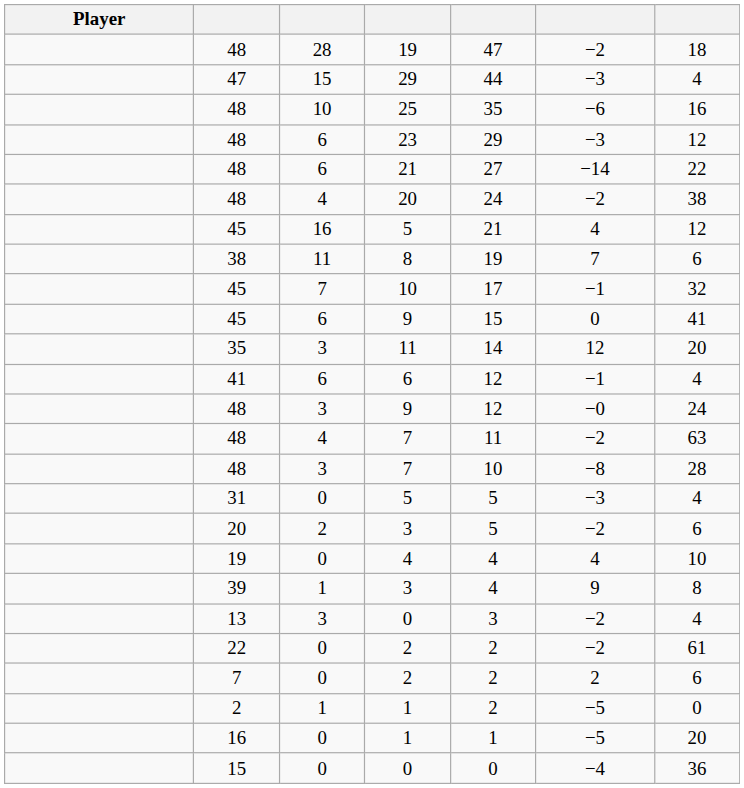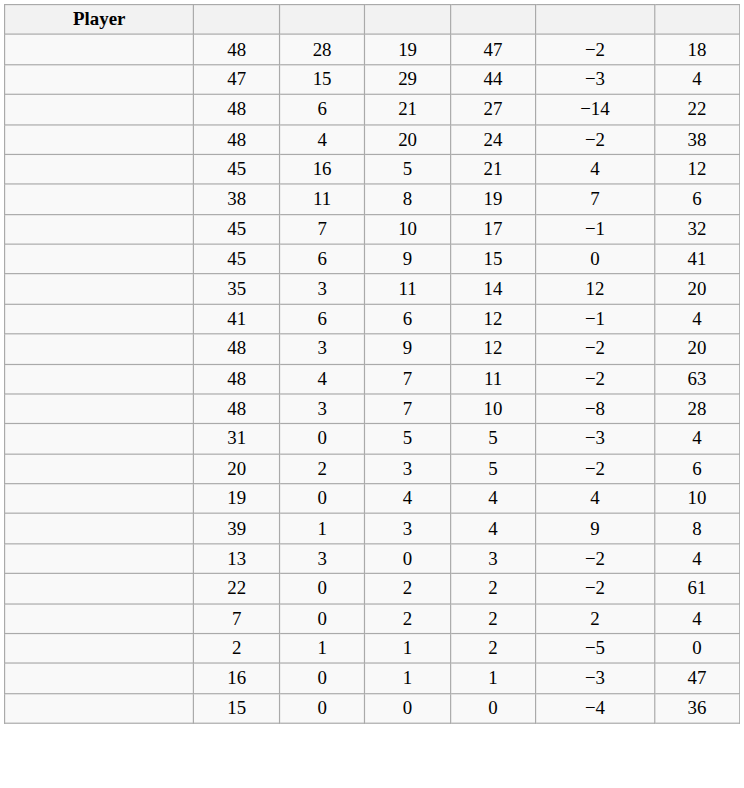 <table class="wikitable sortable" style="width:100%; text-align:center;">
 <tr>
 <th>Player</th>
 <th></th>
 <th></th>
 <th></th>
 <th></th>
 <th data-sort-type="number"></th>
 <th></th>
 </tr>
 <tr>
 <td></td>
 <td>48</td>
 <td>28</td>
 <td>19</td>
 <td>47</td>
 <td>−2</td>
 <td>18</td>
 </tr>
 <tr>
 <td></td>
 <td>47</td>
 <td>15</td>
 <td>29</td>
 <td>44</td>
 <td>−3</td>
 <td>4</td>
-</tr>
-<tr>
-<td></td>
-<td>48</td>
-<td>10</td>
-<td>25</td>
-<td>35</td>
-<td>−6</td>
-<td>16</td>
-</tr>
-<tr>
-<td></td>
-<td>48</td>
-<td>6</td>
-<td>23</td>
-<td>29</td>
-<td>−3</td>
-<td>12</td>
 </tr>
 <tr>
 <td></td>
 <td>48</td>
 <td>6</td>
 <td>21</td>
 <td>27</td>
 <td>−14</td>
 <td>22</td>
 </tr>
 <tr>
 <td></td>
 <td>48</td>
 <td>4</td>
 <td>20</td>
 <td>24</td>
 <td>−2</td>
 <td>38</td>
 </tr>
 <tr>
 <td></td>
 <td>45</td>
 <td>16</td>
 <td>5</td>
 <td>21</td>
 <td>4</td>
 <td>12</td>
 </tr>
 <tr>
 <td></td>
 <td>38</td>
 <td>11</td>
 <td>8</td>
 <td>19</td>
 <td>7</td>
 <td>6</td>
 </tr>
 <tr>
 <td></td>
 <td>45</td>
 <td>7</td>
 <td>10</td>
 <td>17</td>
 <td>−1</td>
 <td>32</td>
 </tr>
 <tr>
 <td></td>
 <td>45</td>
 <td>6</td>
 <td>9</td>
 <td>15</td>
 <td>0</td>
 <td>41</td>
 </tr>
 <tr>
 <td></td>
 <td>35</td>
 <td>3</td>
 <td>11</td>
 <td>14</td>
 <td>12</td>
 <td>20</td>
 </tr>
 <tr>
 <td></td>
 <td>41</td>
 <td>6</td>
 <td>6</td>
 <td>12</td>
 <td>−1</td>
 <td>4</td>
 </tr>
 <tr>
 <td></td>
 <td>48</td>
 <td>3</td>
 <td>9</td>
 <td>12</td>
-<td>−0</td>
-<td>24</td>
+<td>−2</td>
+<td>20</td>
 </tr>
 <tr>
 <td></td>
 <td>48</td>
 <td>4</td>
 <td>7</td>
 <td>11</td>
 <td>−2</td>
 <td>63</td>
 </tr>
 <tr>
 <td></td>
 <td>48</td>
 <td>3</td>
 <td>7</td>
 <td>10</td>
 <td>−8</td>
 <td>28</td>
 </tr>
 <tr>
 <td></td>
 <td>31</td>
 <td>0</td>
 <td>5</td>
 <td>5</td>
 <td>−3</td>
 <td>4</td>
 </tr>
 <tr>
 <td></td>
 <td>20</td>
 <td>2</td>
 <td>3</td>
 <td>5</td>
 <td>−2</td>
 <td>6</td>
 </tr>
 <tr>
 <td></td>
 <td>19</td>
 <td>0</td>
 <td>4</td>
 <td>4</td>
 <td>4</td>
 <td>10</td>
 </tr>
 <tr>
 <td></td>
 <td>39</td>
 <td>1</td>
 <td>3</td>
 <td>4</td>
 <td>9</td>
 <td>8</td>
 </tr>
 <tr>
 <td></td>
 <td>13</td>
 <td>3</td>
 <td>0</td>
 <td>3</td>
 <td>−2</td>
 <td>4</td>
 </tr>
 <tr>
 <td></td>
 <td>22</td>
 <td>0</td>
 <td>2</td>
 <td>2</td>
 <td>−2</td>
 <td>61</td>
 </tr>
 <tr>
 <td></td>
 <td>7</td>
 <td>0</td>
 <td>2</td>
 <td>2</td>
 <td>2</td>
-<td>6</td>
+<td>4</td>
 </tr>
 <tr>
 <td></td>
 <td>2</td>
 <td>1</td>
 <td>1</td>
 <td>2</td>
 <td>−5</td>
 <td>0</td>
 </tr>
 <tr>
 <td></td>
 <td>16</td>
 <td>0</td>
 <td>1</td>
 <td>1</td>
-<td>−5</td>
-<td>20</td>
+<td>−3</td>
+<td>47</td>
 </tr>
 <tr>
 <td></td>
 <td>15</td>
 <td>0</td>
 <td>0</td>
 <td>0</td>
 <td>−4</td>
 <td>36</td>
 </tr>
 </table>
